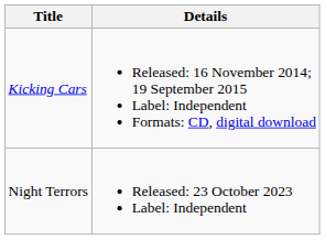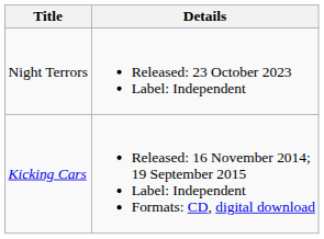 <table class="wikitable">
 <tr>
 <th>Title</th>
 <th>Details</th>
 </tr>
 <tr>
+<td>Night Terrors</td>
+<td><br><ul><li>Released: 23 October 2023</li><li>Label: Independent</li></ul></td>
+</tr>
+<tr>
 <td><em><a href='#'>Kicking Cars</a></em></td>
 <td><br><ul><li>Released: 16 November 2014;<br>19 September 2015 </li><li>Label: Independent</li><li>Formats: <a href='#'>CD</a>, <a href='#'>digital download</a></li></ul></td>
 </tr>
-<tr>
-<td>Night Terrors</td>
-<td><br><ul><li>Released: 23 October 2023</li><li>Label: Independent</li></ul></td>
-</tr>
 </table>
